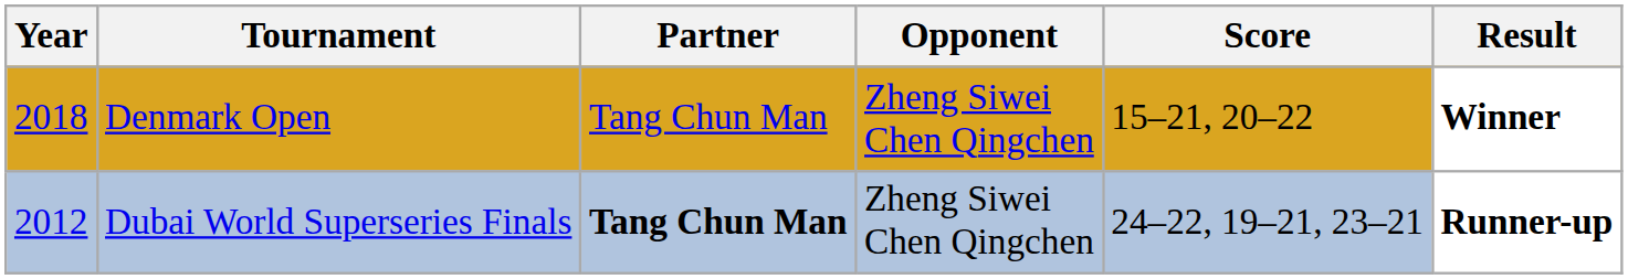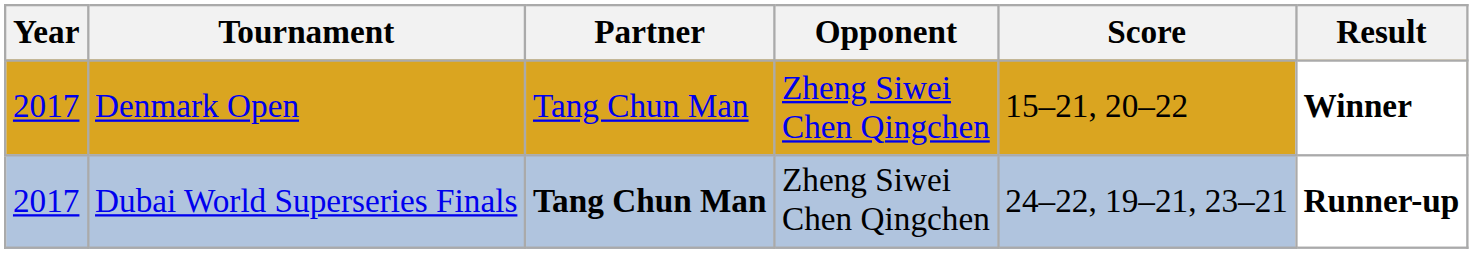 <table class="sortable wikitable" style="font-size: 90%;">
 <tr>
 <th>Year</th>
 <th>Tournament</th>
 <th>Partner</th>
 <th>Opponent</th>
 <th>Score</th>
 <th>Result</th>
 </tr>
 <tr style="background:#DAA520">
-<td align="center"><a href='#'>2018</a></td>
+<td align="center"><a href='#'>2017</a></td>
 <td align="left"><a href='#'>Denmark Open</a></td>
 <td align="left"> <a href='#'>Tang Chun Man</a></td>
 <td align="left"> <a href='#'>Zheng Siwei</a><br> <a href='#'>Chen Qingchen</a></td>
 <td align="left">15–21, 20–22</td>
 <td style="text-align:left; background:white"> <strong>Winner</strong></td>
 </tr>
 <tr style="background:#B0C4DE">
-<td align="center"><a href='#'>2012</a></td>
+<td align="center"><a href='#'>2017</a></td>
 <td align="left"><a href='#'>Dubai World Superseries Finals</a></td>
 <td align="left"><strong> Tang Chun Man</strong></td>
 <td align="left"> Zheng Siwei<br> Chen Qingchen</td>
 <td align="left">24–22, 19–21, 23–21</td>
 <td style="text-align:left; background:white"> <strong>Runner-up</strong></td>
 </tr>
 </table>
